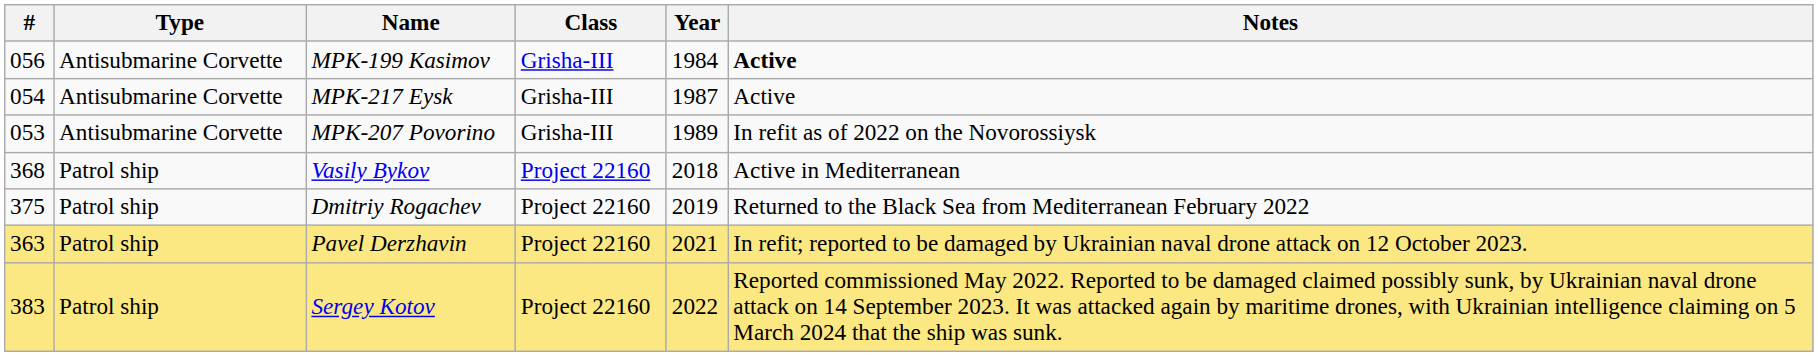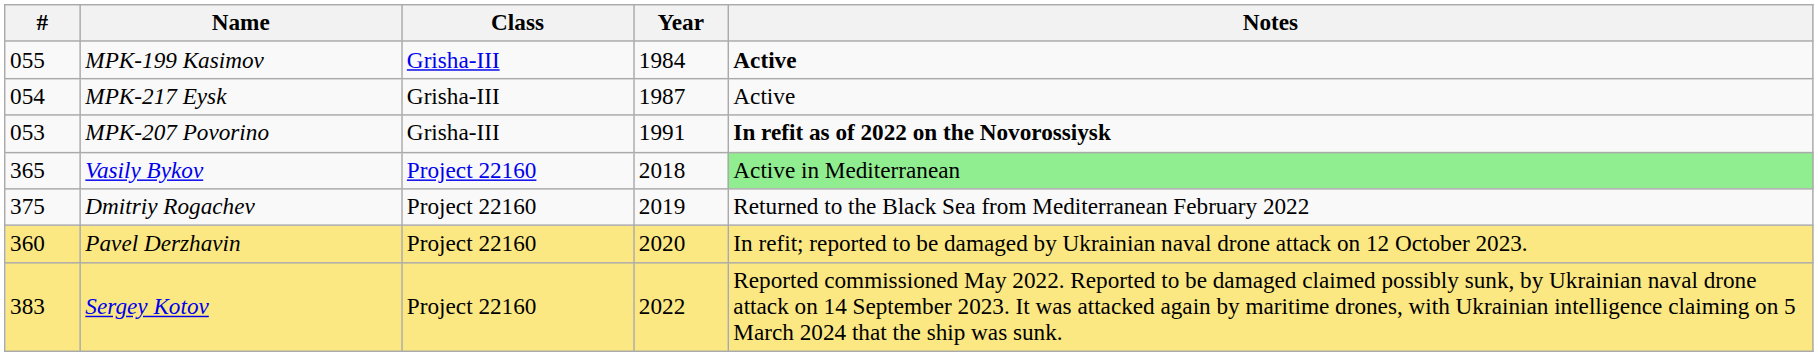 <table class="wikitable">
 <tr>
 <th>#</th>
-<th>Type</th>
 <th>Name</th>
 <th>Class</th>
 <th>Year</th>
 <th style="width:60%">Notes</th>
 </tr>
 <tr>
-<td>056</td>
-<td>Antisubmarine Corvette</td>
+<td>055</td>
 <td><em>MPK-199 Kasimov</em></td>
 <td><a href='#'>Grisha-III</a></td>
 <td>1984</td>
 <td><strong>Active</strong></td>
 </tr>
 <tr>
 <td>054</td>
-<td>Antisubmarine Corvette</td>
 <td><em>MPK-217 Eysk</em></td>
 <td>Grisha-III</td>
 <td>1987</td>
 <td>Active</td>
 </tr>
 <tr>
 <td>053</td>
-<td>Antisubmarine Corvette</td>
 <td><em>MPK-207 Povorino</em></td>
 <td>Grisha-III</td>
-<td>1989</td>
-<td>In refit as of 2022 on the Novorossiysk</td>
+<td>1991</td>
+<td><strong>In refit as of 2022 on the Novorossiysk</strong></td>
 </tr>
 <tr>
-<td>368</td>
-<td>Patrol ship</td>
+<td>365</td>
 <td><em><a href='#'>Vasily Bykov</a></em></td>
 <td><a href='#'>Project 22160</a></td>
 <td>2018</td>
-<td>Active in Mediterranean</td>
+<td style="background: lightgreen;">Active in Mediterranean</td>
 </tr>
 <tr>
 <td>375</td>
-<td>Patrol ship</td>
 <td><em>Dmitriy Rogachev</em></td>
 <td>Project 22160</td>
 <td>2019</td>
 <td>Returned to the Black Sea from Mediterranean February 2022</td>
 </tr>
 <tr style="background:#FCE883">
-<td>363</td>
-<td>Patrol ship</td>
+<td>360</td>
 <td><em>Pavel Derzhavin</em></td>
 <td>Project 22160</td>
-<td>2021</td>
+<td>2020</td>
 <td>In refit; reported to be damaged by Ukrainian naval drone attack on 12 October 2023.</td>
 </tr>
 <tr style="background:#FCE883">
 <td>383<br></td>
-<td>Patrol ship</td>
 <td><em><a href='#'>Sergey Kotov</a></em></td>
 <td>Project 22160</td>
 <td>2022</td>
 <td>Reported commissioned May 2022. Reported to be damaged claimed possibly sunk, by Ukrainian naval drone attack on 14 September 2023. It was attacked again by maritime drones, with Ukrainian intelligence claiming on 5 March 2024 that the ship was sunk.</td>
 </tr>
 </table>
